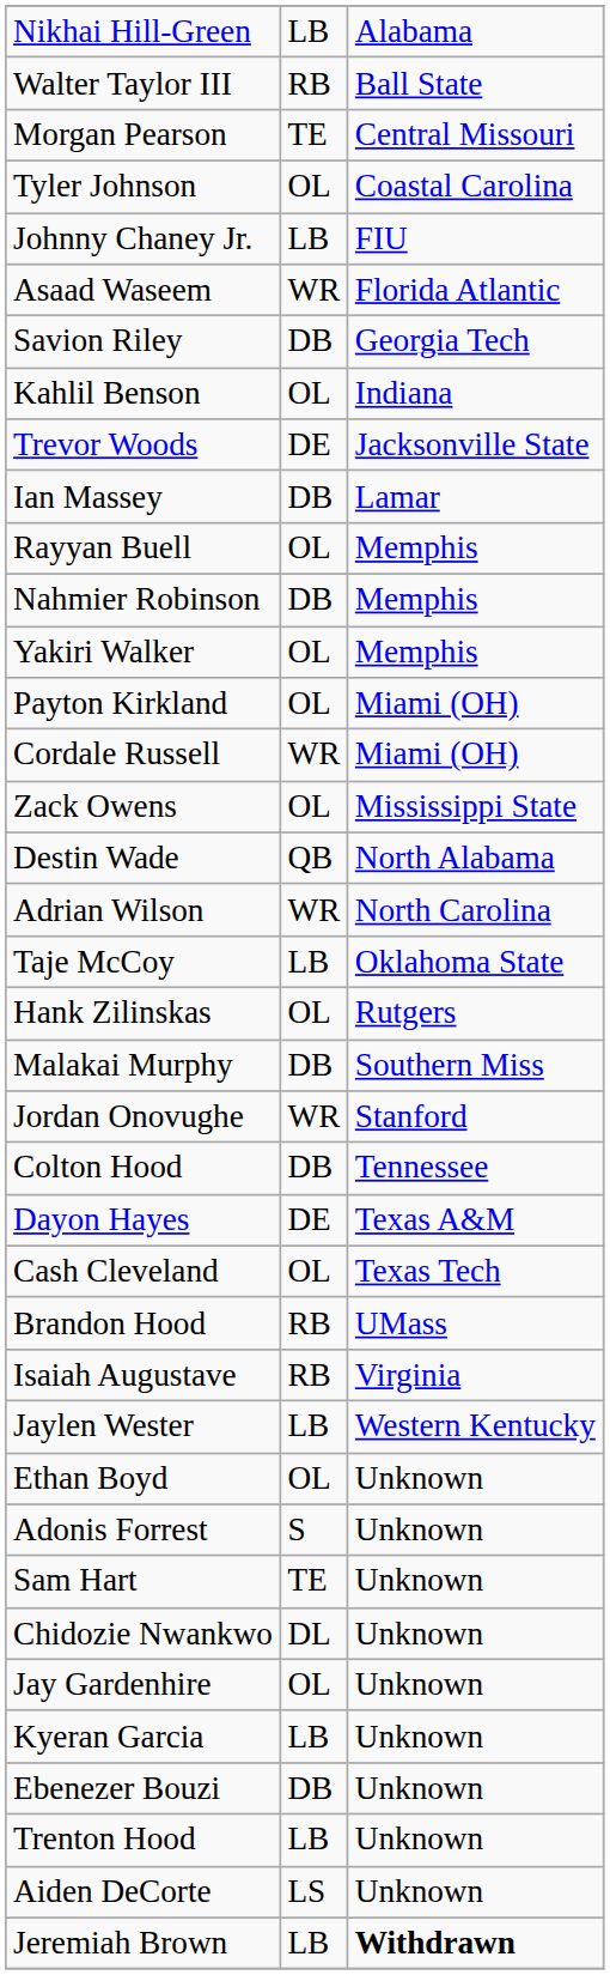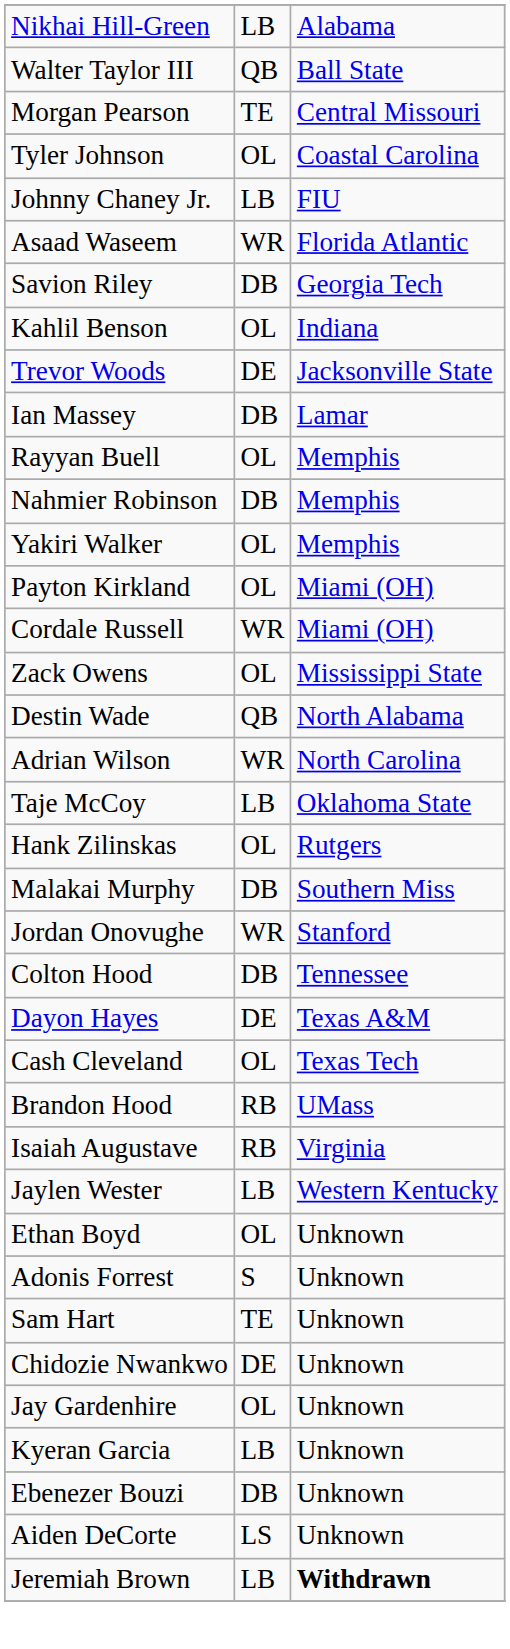 <table class="wikitable sortable">
 <tr>
 </tr>
 <tr>
 <td><a href='#'>Nikhai Hill-Green</a></td>
 <td>LB</td>
 <td><a href='#'>Alabama</a></td>
 </tr>
 <tr>
 <td>Walter Taylor III</td>
-<td>RB</td>
+<td>QB</td>
 <td><a href='#'>Ball State</a></td>
 </tr>
 <tr>
 <td>Morgan Pearson</td>
 <td>TE</td>
 <td><a href='#'>Central Missouri</a></td>
 </tr>
 <tr>
 <td>Tyler Johnson</td>
 <td>OL</td>
 <td><a href='#'>Coastal Carolina</a></td>
 </tr>
 <tr>
 <td>Johnny Chaney Jr.</td>
 <td>LB</td>
 <td><a href='#'>FIU</a></td>
 </tr>
 <tr>
 <td>Asaad Waseem</td>
 <td>WR</td>
 <td><a href='#'>Florida Atlantic</a></td>
 </tr>
 <tr>
 <td>Savion Riley</td>
 <td>DB</td>
 <td><a href='#'>Georgia Tech</a></td>
 </tr>
 <tr>
 <td>Kahlil Benson</td>
 <td>OL</td>
 <td><a href='#'>Indiana</a></td>
 </tr>
 <tr>
 <td><a href='#'>Trevor Woods</a></td>
 <td>DE</td>
 <td><a href='#'>Jacksonville State</a></td>
 </tr>
 <tr>
 <td>Ian Massey</td>
 <td>DB</td>
 <td><a href='#'>Lamar</a></td>
 </tr>
 <tr>
 <td>Rayyan Buell</td>
 <td>OL</td>
 <td><a href='#'>Memphis</a></td>
 </tr>
 <tr>
 <td>Nahmier Robinson</td>
 <td>DB</td>
 <td><a href='#'>Memphis</a></td>
 </tr>
 <tr>
 <td>Yakiri Walker</td>
 <td>OL</td>
 <td><a href='#'>Memphis</a></td>
 </tr>
 <tr>
 <td>Payton Kirkland</td>
 <td>OL</td>
 <td><a href='#'>Miami (OH)</a></td>
 </tr>
 <tr>
 <td>Cordale Russell</td>
 <td>WR</td>
 <td><a href='#'>Miami (OH)</a></td>
 </tr>
 <tr>
 <td>Zack Owens</td>
 <td>OL</td>
 <td><a href='#'>Mississippi State</a></td>
 </tr>
 <tr>
 <td>Destin Wade</td>
 <td>QB</td>
 <td><a href='#'>North Alabama</a></td>
 </tr>
 <tr>
 <td>Adrian Wilson</td>
 <td>WR</td>
 <td><a href='#'>North Carolina</a></td>
 </tr>
 <tr>
 <td>Taje McCoy</td>
 <td>LB</td>
 <td><a href='#'>Oklahoma State</a></td>
 </tr>
 <tr>
 <td>Hank Zilinskas</td>
 <td>OL</td>
 <td><a href='#'>Rutgers</a></td>
 </tr>
 <tr>
 <td>Malakai Murphy</td>
 <td>DB</td>
 <td><a href='#'>Southern Miss</a></td>
 </tr>
 <tr>
 <td>Jordan Onovughe</td>
 <td>WR</td>
 <td><a href='#'>Stanford</a></td>
 </tr>
 <tr>
 <td>Colton Hood</td>
 <td>DB</td>
 <td><a href='#'>Tennessee</a></td>
 </tr>
 <tr>
 <td><a href='#'>Dayon Hayes</a></td>
 <td>DE</td>
 <td><a href='#'>Texas A&M</a></td>
 </tr>
 <tr>
 <td>Cash Cleveland</td>
 <td>OL</td>
 <td><a href='#'>Texas Tech</a></td>
 </tr>
 <tr>
 <td>Brandon Hood</td>
 <td>RB</td>
 <td><a href='#'>UMass</a></td>
 </tr>
 <tr>
 <td>Isaiah Augustave</td>
 <td>RB</td>
 <td><a href='#'>Virginia</a></td>
 </tr>
 <tr>
 <td>Jaylen Wester</td>
 <td>LB</td>
 <td><a href='#'>Western Kentucky</a></td>
 </tr>
 <tr>
 <td>Ethan Boyd</td>
 <td>OL</td>
 <td>Unknown</td>
 </tr>
 <tr>
 <td>Adonis Forrest</td>
 <td>S</td>
 <td>Unknown</td>
 </tr>
 <tr>
 <td>Sam Hart</td>
 <td>TE</td>
 <td>Unknown</td>
 </tr>
 <tr>
 <td>Chidozie Nwankwo</td>
-<td>DL</td>
+<td>DE</td>
 <td>Unknown</td>
 </tr>
 <tr>
 <td>Jay Gardenhire</td>
 <td>OL</td>
 <td>Unknown</td>
 </tr>
 <tr>
 <td>Kyeran Garcia</td>
 <td>LB</td>
 <td>Unknown</td>
 </tr>
 <tr>
 <td>Ebenezer Bouzi</td>
 <td>DB</td>
 <td>Unknown</td>
 </tr>
 <tr>
-<td>Trenton Hood</td>
-<td>LB</td>
-<td>Unknown</td>
-</tr>
-<tr>
 <td>Aiden DeCorte</td>
 <td>LS</td>
 <td>Unknown</td>
 </tr>
 <tr>
 <td>Jeremiah Brown</td>
 <td>LB</td>
 <td><strong>Withdrawn</strong></td>
 </tr>
 <tr>
 </tr>
 </table>
